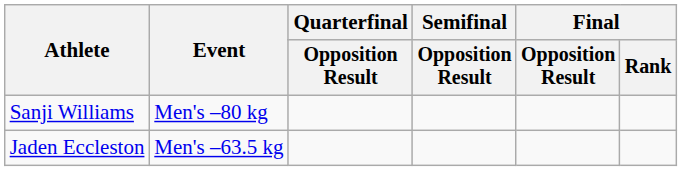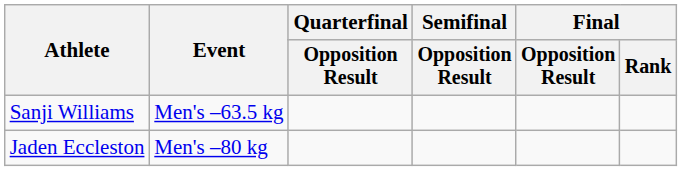 <table class=wikitable style=font-size:90%;text-align:center>
 <tr>
 <th rowspan=2>Athlete</th>
 <th rowspan=2>Event</th>
 <th>Quarterfinal</th>
 <th>Semifinal</th>
 <th colspan=2>Final</th>
 </tr>
 <tr style=font-size:95%>
 <th>Opposition<br>Result</th>
 <th>Opposition<br>Result</th>
 <th>Opposition<br>Result</th>
 <th>Rank</th>
 </tr>
 <tr>
 <td align=left><a href='#'>Sanji Williams</a></td>
-<td align=left><a href='#'>Men's –80 kg</a></td>
+<td align=left><a href='#'>Men's –63.5 kg</a></td>
 <td></td>
 <td></td>
 <td></td>
 <td></td>
 </tr>
 <tr>
 <td align=left><a href='#'>Jaden Eccleston</a></td>
-<td align=left><a href='#'>Men's –63.5 kg</a></td>
+<td align=left><a href='#'>Men's –80 kg</a></td>
 <td></td>
 <td></td>
 <td></td>
 <td></td>
 </tr>
 </table>
